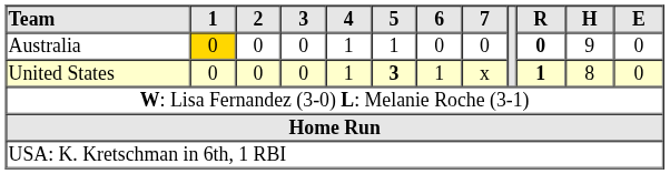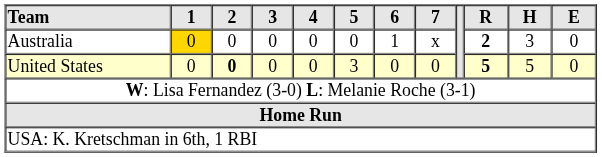 <table border=1 cellspacing=0 width=534 style="margin-left:3em;">
 <tr style="text-align:center; background-color:#e6e6e6;">
 <th align=left width=28%>Team</th>
 <th width=33>1</th>
 <th width=33>2</th>
 <th width=33>3</th>
 <th width=33>4</th>
 <th width=33>5</th>
 <th width=33>6</th>
 <th width=33>7</th>
 <th rowspan="3" width=3></th>
 <th width=36>R</th>
 <th width=36>H</th>
 <th width=36>E</th>
 </tr>
 <tr style="text-align:center;">
 <td align=left> Australia</td>
 <td style="background: gold;">0</td>
 <td>0</td>
 <td>0</td>
-<td>1</td>
-<td>1</td>
 <td>0</td>
 <td>0</td>
-<td><strong>0</strong></td>
-<td>9</td>
+<td>1</td>
+<td>x</td>
+<td><strong>2</strong></td>
+<td>3</td>
 <td>0</td>
 </tr>
 <tr style="text-align:center;" bgcolor="#ffffcc">
 <td align=left> United States</td>
 <td>0</td>
+<td><strong>0</strong></td>
 <td>0</td>
 <td>0</td>
-<td>1</td>
-<td><strong>3</strong></td>
-<td>1</td>
-<td>x</td>
-<td><strong>1</strong></td>
-<td>8</td>
+<td>3</td>
+<td>0</td>
+<td>0</td>
+<td><strong>5</strong></td>
+<td>5</td>
 <td>0</td>
 </tr>
 <tr style="text-align:center;">
 <td colspan=13><strong>W</strong>: Lisa Fernandez (3-0) <strong>L</strong>: Melanie Roche (3-1)</td>
 </tr>
 <tr style="text-align:center; background-color:#e6e6e6;">
 <th colspan=13>Home Run</th>
 </tr>
 <tr style="text-align:left;">
 <td colspan=13>USA: K. Kretschman in 6th, 1 RBI</td>
 </tr>
 </table>
